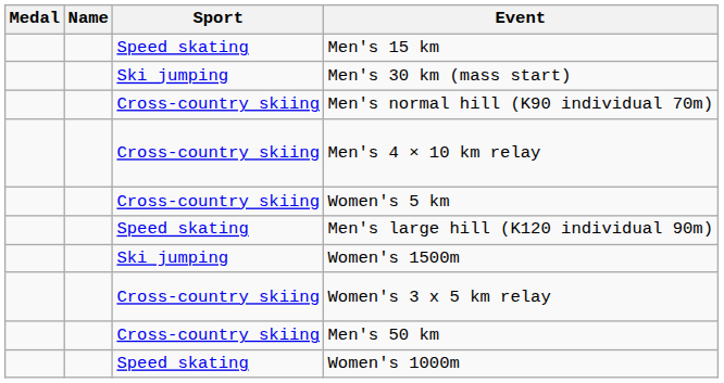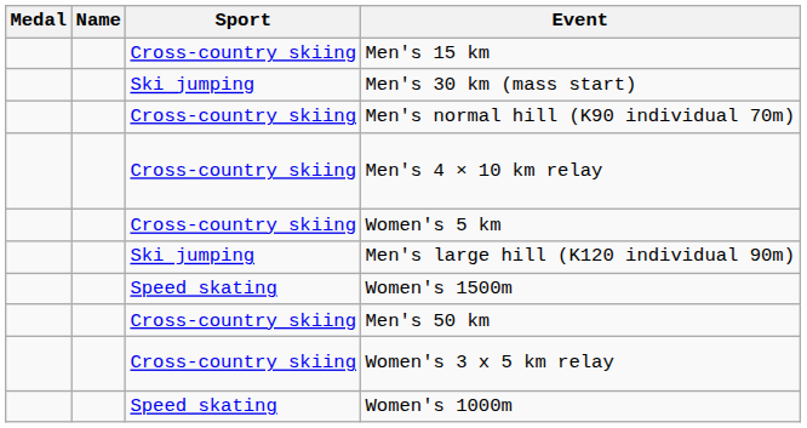 <table class="wikitable sortable" style="font-size:90%">
 <tr>
 <th>Medal</th>
 <th>Name</th>
 <th>Sport</th>
 <th>Event</th>
 </tr>
 <tr>
 <td></td>
 <td></td>
-<td><a href='#'>Speed skating</a></td>
+<td><a href='#'>Cross-country skiing</a></td>
 <td>Men's 15 km</td>
 </tr>
 <tr>
 <td></td>
 <td></td>
 <td><a href='#'>Ski jumping</a></td>
 <td>Men's 30 km (mass start)</td>
 </tr>
 <tr>
 <td></td>
 <td></td>
 <td><a href='#'>Cross-country skiing</a></td>
 <td>Men's normal hill (K90 individual 70m)</td>
 </tr>
 <tr>
 <td></td>
 <td> <br>  <br>  <br> </td>
 <td><a href='#'>Cross-country skiing</a></td>
 <td>Men's 4 × 10 km relay</td>
 </tr>
 <tr>
 <td></td>
 <td></td>
 <td><a href='#'>Cross-country skiing</a></td>
 <td>Women's 5 km</td>
 </tr>
 <tr>
 <td></td>
 <td></td>
-<td><a href='#'>Speed skating</a></td>
+<td><a href='#'>Ski jumping</a></td>
 <td>Men's large hill (K120 individual 90m)</td>
 </tr>
 <tr>
 <td></td>
 <td></td>
-<td><a href='#'>Ski jumping</a></td>
+<td><a href='#'>Speed skating</a></td>
 <td>Women's 1500m</td>
+</tr>
+<tr>
+<td></td>
+<td></td>
+<td><a href='#'>Cross-country skiing</a></td>
+<td>Men's 50 km</td>
 </tr>
 <tr>
 <td></td>
 <td> <br>  <br> </td>
 <td><a href='#'>Cross-country skiing</a></td>
 <td>Women's 3 x 5 km relay</td>
 </tr>
 <tr>
 <td></td>
 <td></td>
-<td><a href='#'>Cross-country skiing</a></td>
-<td>Men's 50 km</td>
-</tr>
-<tr>
-<td></td>
-<td></td>
 <td><a href='#'>Speed skating</a></td>
 <td>Women's 1000m</td>
 </tr>
 </table>
